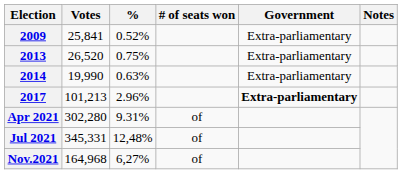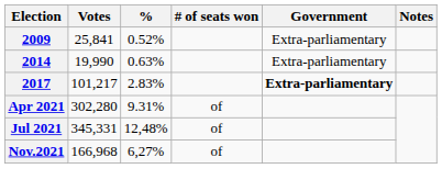 <table class="wikitable" style="text-align:center">
 <tr>
 <th>Election</th>
 <th>Votes</th>
 <th>%</th>
 <th># of seats won</th>
 <th>Government</th>
 <th>Notes</th>
 </tr>
 <tr>
 <th><a href='#'>2009</a></th>
 <td>25,841</td>
 <td>0.52%</td>
 <td></td>
 <td style="text-align:center">Extra-parliamentary</td>
 <td></td>
 </tr>
 <tr>
-<th><a href='#'>2013</a></th>
-<td>26,520</td>
-<td>0.75%</td>
-<td></td>
-<td style="text-align:center">Extra-parliamentary</td>
-<td></td>
-</tr>
-<tr>
 <th><a href='#'>2014</a></th>
 <td>19,990</td>
 <td>0.63%</td>
 <td></td>
 <td style="text-align:center">Extra-parliamentary</td>
 <td></td>
 </tr>
 <tr>
 <th><a href='#'>2017</a></th>
-<td>101,213</td>
-<td>2.96%</td>
+<td>101,217</td>
+<td>2.83%</td>
 <td></td>
 <td style="text-align:center"><strong>Extra-parliamentary</strong></td>
 <td></td>
 </tr>
 <tr>
 <th><a href='#'>Apr 2021</a></th>
 <td>302,280</td>
 <td>9.31%</td>
 <td> of </td>
 <td></td>
 <td rowspan="3"></td>
 </tr>
 <tr>
 <th><a href='#'>Jul 2021</a></th>
 <td>345,331</td>
 <td>12,48%</td>
 <td> of </td>
 <td></td>
 </tr>
 <tr>
 <th><a href='#'>Nov.2021</a></th>
-<td>164,968</td>
+<td>166,968</td>
 <td>6,27%</td>
 <td> of </td>
 <td></td>
 </tr>
 </table>
